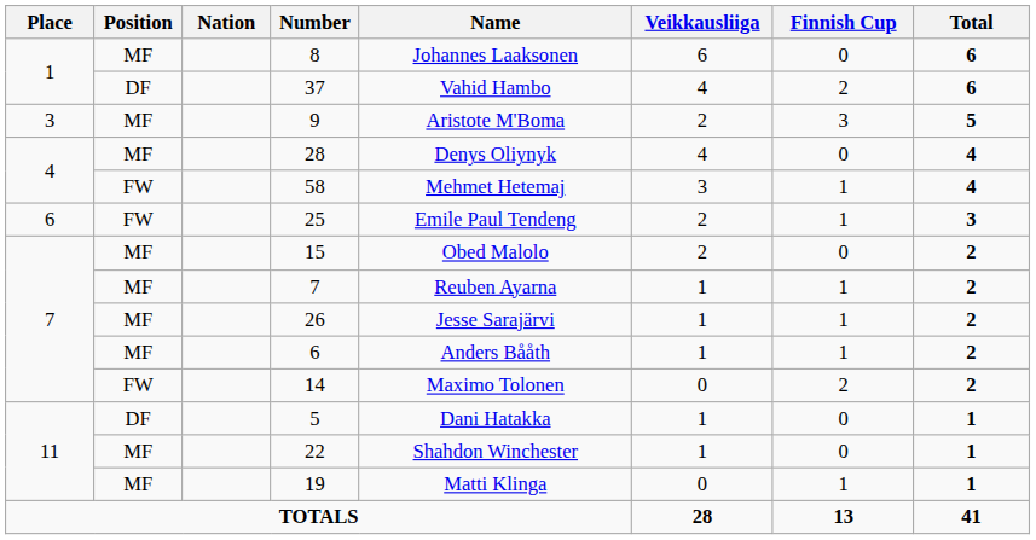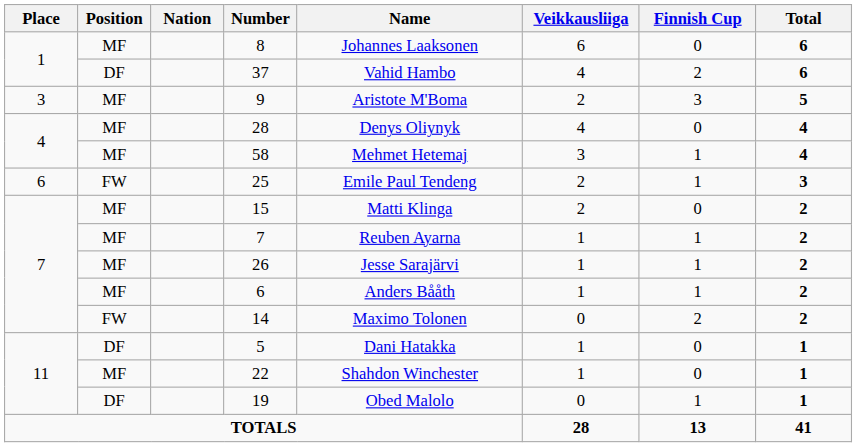 <table class="wikitable" style="font-size: 95%; text-align: center;">
 <tr>
 <th width=60>Place</th>
 <th width=60>Position</th>
 <th width=60>Nation</th>
 <th width=60>Number</th>
 <th width=200>Name</th>
 <th width=100><a href='#'>Veikkausliiga</a></th>
 <th width=100><a href='#'>Finnish Cup</a></th>
 <th width=80><strong>Total</strong></th>
 </tr>
 <tr>
 <td rowspan="2">1</td>
 <td>MF</td>
 <td></td>
 <td>8</td>
 <td><a href='#'>Johannes Laaksonen</a></td>
 <td>6</td>
 <td>0</td>
 <td><strong>6</strong></td>
 </tr>
 <tr>
 <td>DF</td>
 <td></td>
 <td>37</td>
 <td><a href='#'>Vahid Hambo</a></td>
 <td>4</td>
 <td>2</td>
 <td><strong>6</strong></td>
 </tr>
 <tr>
 <td>3</td>
 <td>MF</td>
 <td></td>
 <td>9</td>
 <td><a href='#'>Aristote M'Boma</a></td>
 <td>2</td>
 <td>3</td>
 <td><strong>5</strong></td>
 </tr>
 <tr>
 <td rowspan="2">4</td>
 <td>MF</td>
 <td></td>
 <td>28</td>
 <td><a href='#'>Denys Oliynyk</a></td>
 <td>4</td>
 <td>0</td>
 <td><strong>4</strong></td>
 </tr>
 <tr>
-<td>FW</td>
+<td>MF</td>
 <td></td>
 <td>58</td>
 <td><a href='#'>Mehmet Hetemaj</a></td>
 <td>3</td>
 <td>1</td>
 <td><strong>4</strong></td>
 </tr>
 <tr>
 <td>6</td>
 <td>FW</td>
 <td></td>
 <td>25</td>
 <td><a href='#'>Emile Paul Tendeng</a></td>
 <td>2</td>
 <td>1</td>
 <td><strong>3</strong></td>
 </tr>
 <tr>
 <td rowspan="5">7</td>
 <td>MF</td>
 <td></td>
 <td>15</td>
-<td><a href='#'>Obed Malolo</a></td>
+<td><a href='#'>Matti Klinga</a></td>
 <td>2</td>
 <td>0</td>
 <td><strong>2</strong></td>
 </tr>
 <tr>
 <td>MF</td>
 <td></td>
 <td>7</td>
 <td><a href='#'>Reuben Ayarna</a></td>
 <td>1</td>
 <td>1</td>
 <td><strong>2</strong></td>
 </tr>
 <tr>
 <td>MF</td>
 <td></td>
 <td>26</td>
 <td><a href='#'>Jesse Sarajärvi</a></td>
 <td>1</td>
 <td>1</td>
 <td><strong>2</strong></td>
 </tr>
 <tr>
 <td>MF</td>
 <td></td>
 <td>6</td>
 <td><a href='#'>Anders Bååth</a></td>
 <td>1</td>
 <td>1</td>
 <td><strong>2</strong></td>
 </tr>
 <tr>
 <td>FW</td>
 <td></td>
 <td>14</td>
 <td><a href='#'>Maximo Tolonen</a></td>
 <td>0</td>
 <td>2</td>
 <td><strong>2</strong></td>
 </tr>
 <tr>
 <td rowspan="3">11</td>
 <td>DF</td>
 <td></td>
 <td>5</td>
 <td><a href='#'>Dani Hatakka</a></td>
 <td>1</td>
 <td>0</td>
 <td><strong>1</strong></td>
 </tr>
 <tr>
 <td>MF</td>
 <td></td>
 <td>22</td>
 <td><a href='#'>Shahdon Winchester</a></td>
 <td>1</td>
 <td>0</td>
 <td><strong>1</strong></td>
 </tr>
 <tr>
-<td>MF</td>
+<td>DF</td>
 <td></td>
 <td>19</td>
-<td><a href='#'>Matti Klinga</a></td>
+<td><a href='#'>Obed Malolo</a></td>
 <td>0</td>
 <td>1</td>
 <td><strong>1</strong></td>
 </tr>
 <tr>
 <td colspan="5"><strong>TOTALS</strong></td>
 <td><strong>28</strong></td>
 <td><strong>13</strong></td>
 <td><strong>41</strong></td>
 </tr>
 </table>
